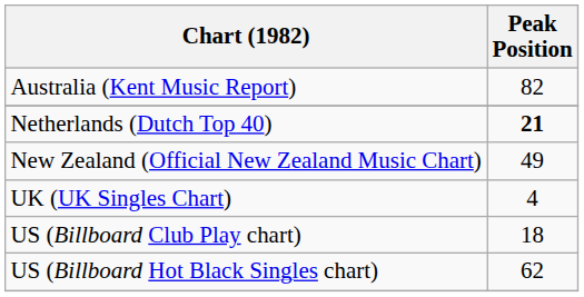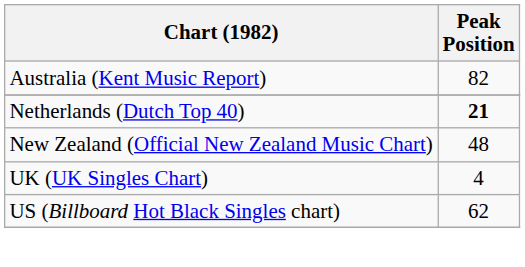 <table class="wikitable sortable plainrowheaders">
 <tr>
 <th>Chart (1982)</th>
 <th>Peak <br>Position</th>
 </tr>
 <tr>
 <td>Australia (<a href='#'>Kent Music Report</a>)</td>
 <td style="text-align:center;">82</td>
 </tr>
 <tr>
 </tr>
 <tr>
 <td>Netherlands (<a href='#'>Dutch Top 40</a>)</td>
 <td align=center><strong>21</strong></td>
 </tr>
 <tr>
 <td>New Zealand (<a href='#'>Official New Zealand Music Chart</a>)</td>
-<td align=center>49</td>
+<td align=center>48</td>
 </tr>
 <tr>
 <td>UK (<a href='#'>UK Singles Chart</a>)</td>
 <td align=center>4</td>
-</tr>
-<tr>
-<td>US (<em>Billboard</em> <a href='#'>Club Play</a> chart)</td>
-<td align=center>18</td>
 </tr>
 <tr>
 <td>US (<em>Billboard</em> <a href='#'>Hot Black Singles</a> chart)</td>
 <td align=center>62 </td>
 </tr>
 <tr>
 </tr>
 </table>
